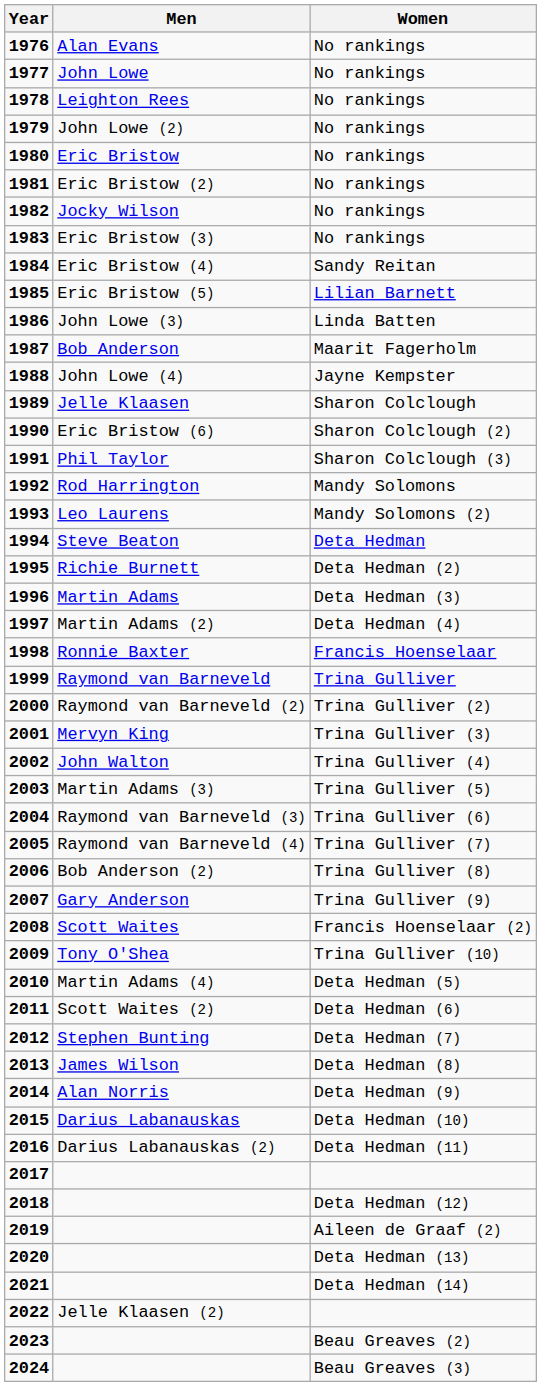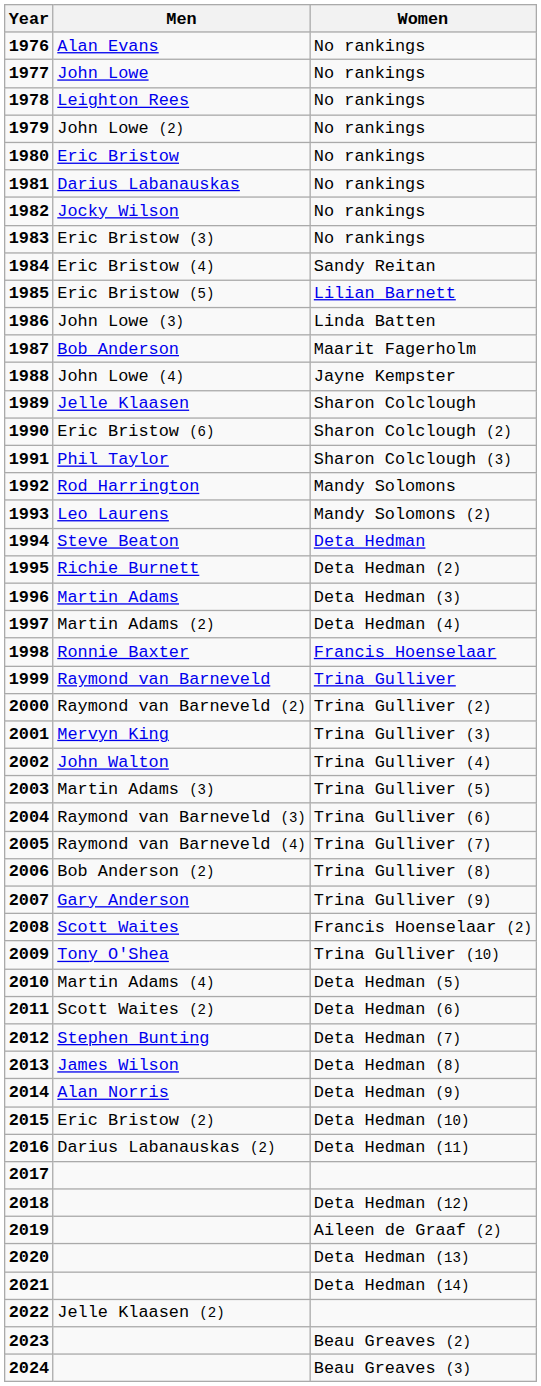 <table class="wikitable">
 <tr>
 <th>Year</th>
 <th>Men</th>
 <th>Women</th>
 </tr>
 <tr>
 <td><strong>1976</strong></td>
 <td> <a href='#'>Alan Evans</a></td>
 <td>No rankings</td>
 </tr>
 <tr>
 <td><strong>1977</strong></td>
 <td> <a href='#'>John Lowe</a></td>
 <td>No rankings</td>
 </tr>
 <tr>
 <td><strong>1978</strong></td>
 <td> <a href='#'>Leighton Rees</a></td>
 <td>No rankings</td>
 </tr>
 <tr>
 <td><strong>1979</strong></td>
 <td> John Lowe <small>(2)</small></td>
 <td>No rankings</td>
 </tr>
 <tr>
 <td><strong>1980</strong></td>
 <td> <a href='#'>Eric Bristow</a></td>
 <td>No rankings</td>
 </tr>
 <tr>
 <td><strong>1981</strong></td>
-<td> Eric Bristow <small>(2)</small></td>
+<td> <a href='#'>Darius Labanauskas</a></td>
 <td>No rankings</td>
 </tr>
 <tr>
 <td><strong>1982</strong></td>
 <td> <a href='#'>Jocky Wilson</a></td>
 <td>No rankings</td>
 </tr>
 <tr>
 <td><strong>1983</strong></td>
 <td> Eric Bristow <small>(3)</small></td>
 <td>No rankings</td>
 </tr>
 <tr>
 <td><strong>1984</strong></td>
 <td> Eric Bristow <small>(4)</small></td>
 <td> Sandy Reitan</td>
 </tr>
 <tr>
 <td><strong>1985</strong></td>
 <td> Eric Bristow <small>(5)</small></td>
 <td> <a href='#'>Lilian Barnett</a></td>
 </tr>
 <tr>
 <td><strong>1986</strong></td>
 <td> John Lowe <small>(3)</small></td>
 <td> Linda Batten</td>
 </tr>
 <tr>
 <td><strong>1987</strong></td>
 <td> <a href='#'>Bob Anderson</a></td>
 <td> Maarit Fagerholm</td>
 </tr>
 <tr>
 <td><strong>1988</strong></td>
 <td> John Lowe <small>(4)</small></td>
 <td> Jayne Kempster</td>
 </tr>
 <tr>
 <td><strong>1989</strong></td>
 <td> <a href='#'>Jelle Klaasen</a></td>
 <td> Sharon Colclough</td>
 </tr>
 <tr>
 <td><strong>1990</strong></td>
 <td> Eric Bristow <small>(6)</small></td>
 <td> Sharon Colclough <small>(2)</small></td>
 </tr>
 <tr>
 <td><strong>1991</strong></td>
 <td> <a href='#'>Phil Taylor</a></td>
 <td> Sharon Colclough <small>(3)</small></td>
 </tr>
 <tr>
 <td><strong>1992</strong></td>
 <td> <a href='#'>Rod Harrington</a></td>
 <td> Mandy Solomons</td>
 </tr>
 <tr>
 <td><strong>1993</strong></td>
 <td> <a href='#'>Leo Laurens</a></td>
 <td> Mandy Solomons <small>(2)</small></td>
 </tr>
 <tr>
 <td><strong>1994</strong></td>
 <td> <a href='#'>Steve Beaton</a></td>
 <td> <a href='#'>Deta Hedman</a></td>
 </tr>
 <tr>
 <td><strong>1995</strong></td>
 <td> <a href='#'>Richie Burnett</a></td>
 <td> Deta Hedman <small>(2)</small></td>
 </tr>
 <tr>
 <td><strong>1996</strong></td>
 <td> <a href='#'>Martin Adams</a></td>
 <td> Deta Hedman <small>(3)</small></td>
 </tr>
 <tr>
 <td><strong>1997</strong></td>
 <td> Martin Adams <small>(2)</small></td>
 <td> Deta Hedman <small>(4)</small></td>
 </tr>
 <tr>
 <td><strong>1998</strong></td>
 <td> <a href='#'>Ronnie Baxter</a></td>
 <td> <a href='#'>Francis Hoenselaar</a></td>
 </tr>
 <tr>
 <td><strong>1999</strong></td>
 <td> <a href='#'>Raymond van Barneveld</a></td>
 <td> <a href='#'>Trina Gulliver</a></td>
 </tr>
 <tr>
 <td><strong>2000</strong></td>
 <td> Raymond van Barneveld <small>(2)</small></td>
 <td> Trina Gulliver <small>(2)</small></td>
 </tr>
 <tr>
 <td><strong>2001</strong></td>
 <td> <a href='#'>Mervyn King</a></td>
 <td> Trina Gulliver <small>(3)</small></td>
 </tr>
 <tr>
 <td><strong>2002</strong></td>
 <td> <a href='#'>John Walton</a></td>
 <td> Trina Gulliver <small>(4)</small></td>
 </tr>
 <tr>
 <td><strong>2003</strong></td>
 <td> Martin Adams <small>(3)</small></td>
 <td> Trina Gulliver <small>(5)</small></td>
 </tr>
 <tr>
 <td><strong>2004</strong></td>
 <td> Raymond van Barneveld <small>(3)</small></td>
 <td> Trina Gulliver <small>(6)</small></td>
 </tr>
 <tr>
 <td><strong>2005</strong></td>
 <td> Raymond van Barneveld <small>(4)</small></td>
 <td> Trina Gulliver <small>(7)</small></td>
 </tr>
 <tr>
 <td><strong>2006</strong></td>
 <td> Bob Anderson <small>(2)</small></td>
 <td> Trina Gulliver <small>(8)</small></td>
 </tr>
 <tr>
 <td><strong>2007</strong></td>
 <td> <a href='#'>Gary Anderson</a></td>
 <td> Trina Gulliver <small>(9)</small></td>
 </tr>
 <tr>
 <td><strong>2008</strong></td>
 <td> <a href='#'>Scott Waites</a></td>
 <td> Francis Hoenselaar <small>(2)</small></td>
 </tr>
 <tr>
 <td><strong>2009</strong></td>
 <td> <a href='#'>Tony O'Shea</a></td>
 <td> Trina Gulliver <small>(10)</small></td>
 </tr>
 <tr>
 <td><strong>2010</strong></td>
 <td> Martin Adams <small>(4)</small></td>
 <td> Deta Hedman <small>(5)</small></td>
 </tr>
 <tr>
 <td><strong>2011</strong></td>
 <td> Scott Waites <small>(2)</small></td>
 <td> Deta Hedman <small>(6)</small></td>
 </tr>
 <tr>
 <td><strong>2012</strong></td>
 <td> <a href='#'>Stephen Bunting</a></td>
 <td> Deta Hedman <small>(7)</small></td>
 </tr>
 <tr>
 <td><strong>2013</strong></td>
 <td> <a href='#'>James Wilson</a></td>
 <td> Deta Hedman <small>(8)</small></td>
 </tr>
 <tr>
 <td><strong>2014</strong></td>
 <td> <a href='#'>Alan Norris</a></td>
 <td> Deta Hedman <small>(9)</small></td>
 </tr>
 <tr>
 <td><strong>2015</strong></td>
-<td> <a href='#'>Darius Labanauskas</a></td>
+<td> Eric Bristow <small>(2)</small></td>
 <td> Deta Hedman <small>(10)</small></td>
 </tr>
 <tr>
 <td><strong>2016</strong></td>
 <td> Darius Labanauskas <small>(2)</small></td>
 <td> Deta Hedman <small>(11)</small></td>
 </tr>
 <tr>
 <td><strong>2017</strong></td>
 <td></td>
 <td></td>
 </tr>
 <tr>
 <td><strong>2018</strong></td>
 <td></td>
 <td> Deta Hedman <small>(12)</small></td>
 </tr>
 <tr>
 <td><strong>2019</strong></td>
 <td></td>
 <td> Aileen de Graaf <small>(2)</small></td>
 </tr>
 <tr>
 <td><strong>2020</strong></td>
 <td></td>
 <td> Deta Hedman <small>(13)</small></td>
 </tr>
 <tr>
 <td><strong>2021</strong></td>
 <td></td>
 <td> Deta Hedman <small>(14)</small></td>
 </tr>
 <tr>
 <td><strong>2022</strong></td>
 <td> Jelle Klaasen <small>(2)</small></td>
 <td></td>
 </tr>
 <tr>
 <td><strong>2023</strong></td>
 <td></td>
 <td> Beau Greaves <small>(2)</small></td>
 </tr>
 <tr>
 <td><strong>2024</strong></td>
 <td></td>
 <td> Beau Greaves <small>(3)</small></td>
 </tr>
 </table>
